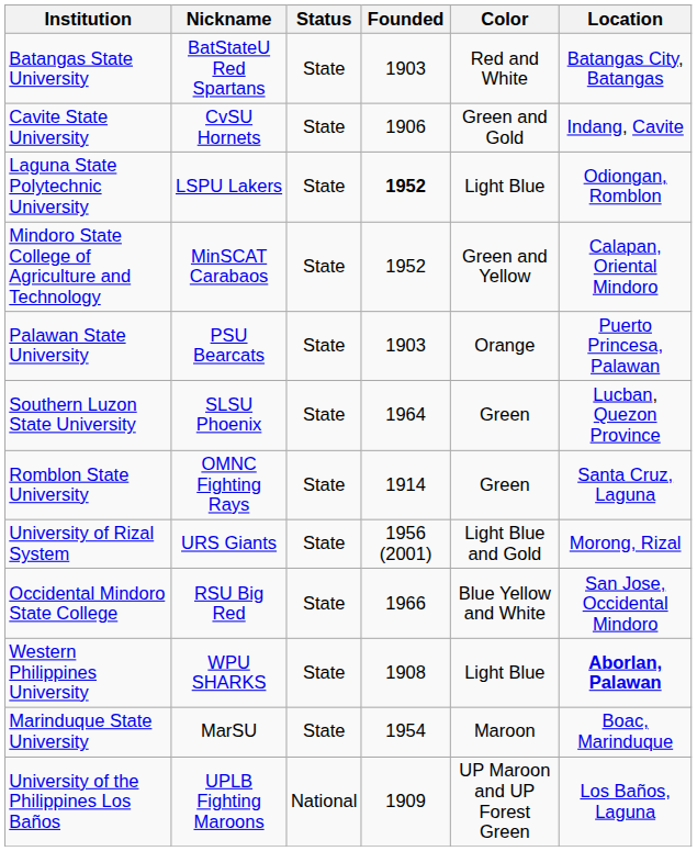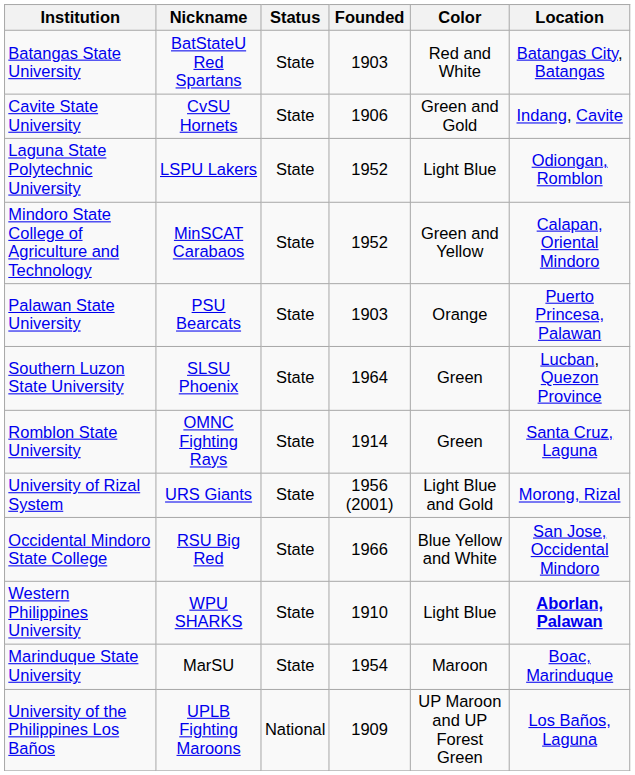 <table class="wikitable sortable">
 <tr>
 <th>Institution</th>
 <th>Nickname</th>
 <th>Status</th>
 <th>Founded</th>
 <th>Color</th>
 <th>Location</th>
 </tr>
 <tr>
 <td><a href='#'>Batangas State University</a></td>
 <td align="center"><a href='#'>BatStateU Red Spartans</a></td>
 <td align="center">State</td>
 <td align="center">1903</td>
 <td align="center">Red and White </td>
 <td align="center"><a href='#'>Batangas City</a>, <a href='#'>Batangas</a></td>
 </tr>
 <tr>
 <td><a href='#'>Cavite State University</a></td>
 <td align="center"><a href='#'>CvSU Hornets</a></td>
 <td align="center">State</td>
 <td align="center">1906</td>
 <td align="center">Green and Gold </td>
 <td align="center"><a href='#'>Indang</a>, <a href='#'>Cavite</a></td>
 </tr>
 <tr>
 <td><a href='#'>Laguna State Polytechnic University</a></td>
 <td align="center"><a href='#'>LSPU Lakers</a></td>
 <td align="center">State</td>
-<td align="center"><strong>1952</strong></td>
+<td align="center">1952</td>
 <td align="center">Light Blue</td>
 <td align="center"><a href='#'>Odiongan, Romblon</a></td>
 </tr>
 <tr>
 <td><a href='#'>Mindoro State College of Agriculture and Technology</a></td>
 <td align="center"><a href='#'>MinSCAT Carabaos</a></td>
 <td align="center">State</td>
 <td align="center">1952</td>
 <td align="center">Green and Yellow</td>
 <td align="center"><a href='#'>Calapan, Oriental Mindoro</a></td>
 </tr>
 <tr>
 <td><a href='#'>Palawan State University</a></td>
 <td align="center"><a href='#'>PSU Bearcats</a></td>
 <td align="center">State</td>
 <td align="center">1903</td>
 <td align="center">Orange</td>
 <td align="center"><a href='#'>Puerto Princesa, Palawan</a></td>
 </tr>
 <tr>
 <td><a href='#'>Southern Luzon State University</a></td>
 <td align="center"><a href='#'>SLSU Phoenix</a></td>
 <td align="center">State</td>
 <td align="center">1964</td>
 <td align="center">Green</td>
 <td align="center"><a href='#'>Lucban</a>, <a href='#'>Quezon Province</a></td>
 </tr>
 <tr>
 <td><a href='#'>Romblon State University</a></td>
 <td align="center"><a href='#'>OMNC Fighting Rays</a></td>
 <td align="center">State</td>
 <td align="center">1914</td>
 <td align="center">Green</td>
 <td align="center"><a href='#'>Santa Cruz, Laguna</a></td>
 </tr>
 <tr>
 <td><a href='#'>University of Rizal System</a></td>
 <td align="center"><a href='#'>URS Giants</a></td>
 <td align="center">State</td>
 <td align="center">1956 (2001)</td>
 <td align="center">Light Blue and Gold</td>
 <td align="center"><a href='#'>Morong, Rizal</a></td>
 </tr>
 <tr>
 <td><a href='#'>Occidental Mindoro State College</a></td>
 <td align="center"><a href='#'>RSU Big Red</a></td>
 <td align="center">State</td>
 <td align="center">1966</td>
 <td align="center">Blue Yellow and White</td>
 <td align="center"><a href='#'>San Jose, Occidental Mindoro</a></td>
 </tr>
 <tr>
 <td><a href='#'>Western Philippines University</a></td>
 <td align="center"><a href='#'>WPU SHARKS</a></td>
 <td align="center">State</td>
-<td align="center">1908</td>
+<td align="center">1910</td>
 <td align="center">Light Blue</td>
 <td align="center"><strong><a href='#'>Aborlan, Palawan</a></strong></td>
 </tr>
 <tr>
 <td><a href='#'>Marinduque State University</a></td>
 <td align="center">MarSU</td>
 <td align="center">State</td>
 <td align="center">1954</td>
 <td align="center">Maroon</td>
 <td align="center"><a href='#'>Boac, Marinduque</a></td>
 </tr>
 <tr>
 <td><a href='#'>University of the Philippines Los Baños</a></td>
 <td align="center"><a href='#'>UPLB Fighting Maroons</a></td>
 <td align="center">National</td>
 <td align="center">1909</td>
 <td align="center">UP Maroon and UP Forest Green</td>
 <td align="center"><a href='#'>Los Baños, Laguna</a></td>
 </tr>
 </table>
